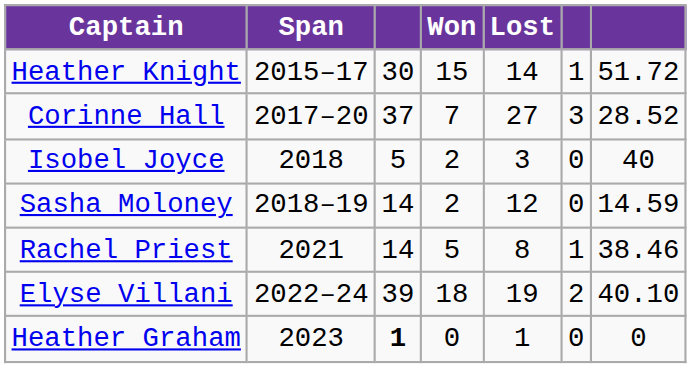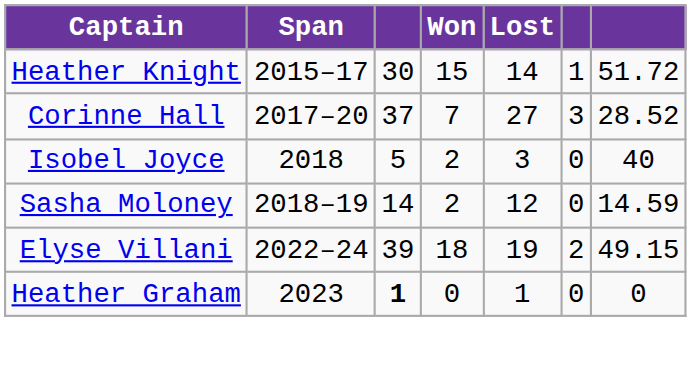 <table class="wikitable" style="font-size:100%">
 <tr>
 <th style="background:#69359C; color:white;">Captain</th>
 <th style="background:#69359C; color:white;">Span</th>
 <th style="background:#69359C; color:white;"></th>
 <th style="background:#69359C; color:white;">Won</th>
 <th style="background:#69359C; color:white;">Lost</th>
 <th style="background:#69359C; color:white;"></th>
 <th style="background:#69359C; color:white;"></th>
 </tr>
 <tr align="center">
 <td><a href='#'>Heather Knight</a></td>
 <td>2015–17</td>
 <td>30</td>
 <td>15</td>
 <td>14</td>
 <td>1</td>
 <td>51.72</td>
 </tr>
 <tr align="center">
 <td><a href='#'>Corinne Hall</a></td>
 <td>2017–20</td>
 <td>37</td>
 <td>7</td>
 <td>27</td>
 <td>3</td>
 <td>28.52</td>
 </tr>
 <tr align="center">
 <td><a href='#'>Isobel Joyce</a></td>
 <td>2018</td>
 <td>5</td>
 <td>2</td>
 <td>3</td>
 <td>0</td>
 <td>40</td>
 </tr>
 <tr align="center">
 <td><a href='#'>Sasha Moloney</a></td>
 <td>2018–19</td>
 <td>14</td>
 <td>2</td>
 <td>12</td>
 <td>0</td>
 <td>14.59</td>
 </tr>
 <tr align="center">
-<td><a href='#'>Rachel Priest</a></td>
-<td>2021</td>
-<td>14</td>
-<td>5</td>
-<td>8</td>
-<td>1</td>
-<td>38.46</td>
-</tr>
-<tr align="center">
 <td><a href='#'>Elyse Villani</a></td>
 <td>2022–24</td>
 <td>39</td>
 <td>18</td>
 <td>19</td>
 <td>2</td>
-<td>40.10</td>
+<td>49.15</td>
 </tr>
 <tr align="center">
 <td><a href='#'>Heather Graham</a></td>
 <td>2023</td>
 <td><strong>1</strong></td>
 <td>0</td>
 <td>1</td>
 <td>0</td>
 <td>0</td>
 </tr>
 </table>
